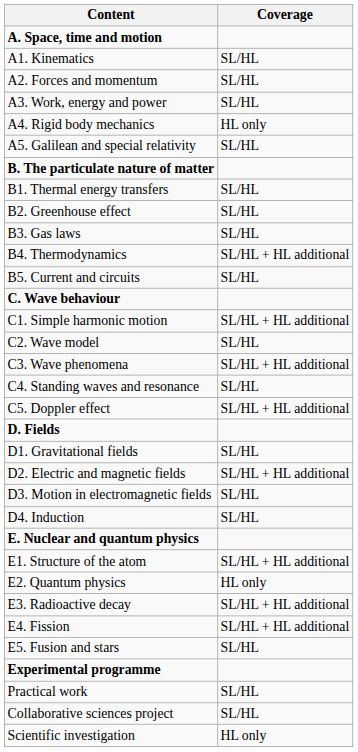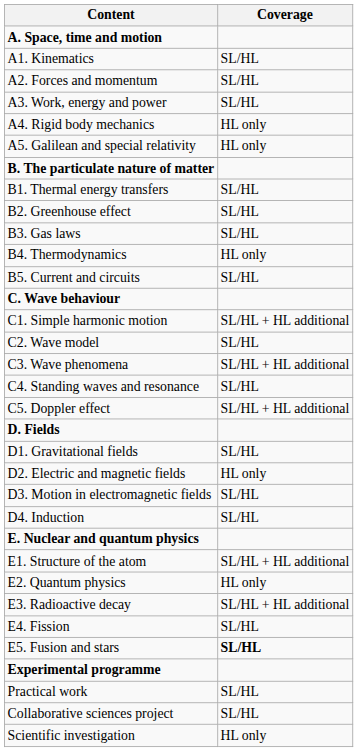 <table class="wikitable collapsible collapsed">
 <tr>
 <th>Content</th>
 <th>Coverage</th>
 </tr>
 <tr>
 <td><strong>A. Space, time and motion</strong></td>
 <td></td>
 </tr>
 <tr>
 <td>A1. Kinematics</td>
 <td>SL/HL</td>
 </tr>
 <tr>
 <td>A2. Forces and momentum</td>
 <td>SL/HL</td>
 </tr>
 <tr>
 <td>A3. Work, energy and power</td>
 <td>SL/HL</td>
 </tr>
 <tr>
 <td>A4. Rigid body mechanics</td>
 <td>HL only</td>
 </tr>
 <tr>
 <td>A5. Galilean and special relativity</td>
-<td>SL/HL</td>
+<td>HL only</td>
 </tr>
 <tr>
 <td><strong>B. The particulate nature of matter</strong></td>
 <td></td>
 </tr>
 <tr>
 <td>B1. Thermal energy transfers</td>
 <td>SL/HL</td>
 </tr>
 <tr>
 <td>B2. Greenhouse effect</td>
 <td>SL/HL</td>
 </tr>
 <tr>
 <td>B3. Gas laws</td>
 <td>SL/HL</td>
 </tr>
 <tr>
 <td>B4. Thermodynamics</td>
-<td>SL/HL + HL additional</td>
+<td>HL only</td>
 </tr>
 <tr>
 <td>B5. Current and circuits</td>
 <td>SL/HL</td>
 </tr>
 <tr>
 <td><strong>C. Wave behaviour</strong></td>
 <td></td>
 </tr>
 <tr>
 <td>C1. Simple harmonic motion</td>
 <td>SL/HL + HL additional</td>
 </tr>
 <tr>
 <td>C2. Wave model</td>
 <td>SL/HL</td>
 </tr>
 <tr>
 <td>C3. Wave phenomena</td>
 <td>SL/HL + HL additional</td>
 </tr>
 <tr>
 <td>C4. Standing waves and resonance</td>
 <td>SL/HL</td>
 </tr>
 <tr>
 <td>C5. Doppler effect</td>
 <td>SL/HL + HL additional</td>
 </tr>
 <tr>
 <td><strong>D. Fields</strong></td>
 <td></td>
 </tr>
 <tr>
 <td>D1. Gravitational fields</td>
 <td>SL/HL</td>
 </tr>
 <tr>
 <td>D2. Electric and magnetic fields</td>
-<td>SL/HL + HL additional</td>
+<td>HL only</td>
 </tr>
 <tr>
 <td>D3. Motion in electromagnetic fields</td>
 <td>SL/HL</td>
 </tr>
 <tr>
 <td>D4. Induction</td>
 <td>SL/HL</td>
 </tr>
 <tr>
 <td><strong>E. Nuclear and quantum physics</strong></td>
 <td></td>
 </tr>
 <tr>
 <td>E1. Structure of the atom</td>
 <td>SL/HL + HL additional</td>
 </tr>
 <tr>
 <td>E2. Quantum physics</td>
 <td>HL only</td>
 </tr>
 <tr>
 <td>E3. Radioactive decay</td>
 <td>SL/HL + HL additional</td>
 </tr>
 <tr>
 <td>E4. Fission</td>
-<td>SL/HL + HL additional</td>
+<td>SL/HL</td>
 </tr>
 <tr>
 <td>E5. Fusion and stars</td>
-<td>SL/HL</td>
+<td><strong>SL/HL</strong></td>
 </tr>
 <tr>
 <td><strong>Experimental programme</strong></td>
 <td></td>
 </tr>
 <tr>
 <td>Practical work</td>
 <td>SL/HL</td>
 </tr>
 <tr>
 <td>Collaborative sciences project</td>
 <td>SL/HL</td>
 </tr>
 <tr>
 <td>Scientific investigation</td>
 <td>HL only</td>
 </tr>
 </table>
